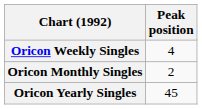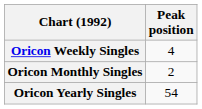 <table class="wikitable sortable plainrowheaders">
 <tr>
 <th scope="col">Chart (1992)</th>
 <th scope="col">Peak<br>position</th>
 </tr>
 <tr>
 <th scope="row"><a href='#'>Oricon</a> Weekly Singles</th>
 <td align="center">4</td>
 </tr>
 <tr>
 <th scope="row">Oricon Monthly Singles</th>
 <td align="center">2</td>
 </tr>
 <tr>
 <th scope="row">Oricon Yearly Singles</th>
-<td align="center">45</td>
+<td align="center">54</td>
 </tr>
 </table>
